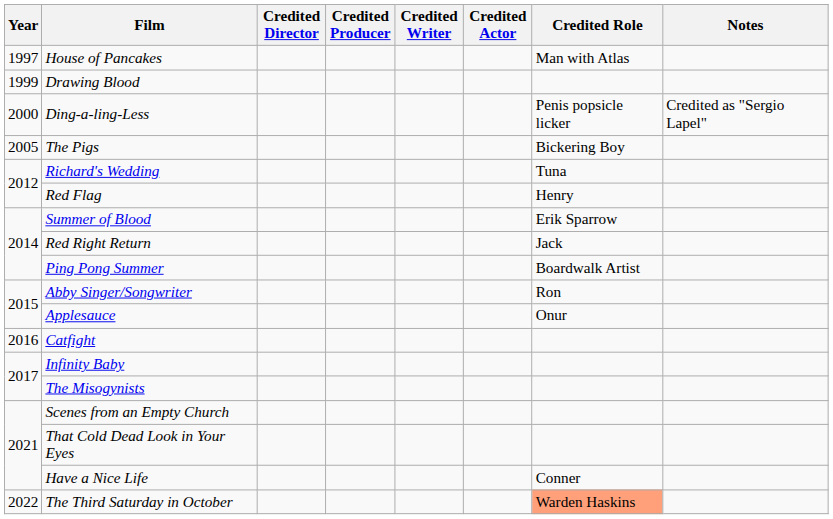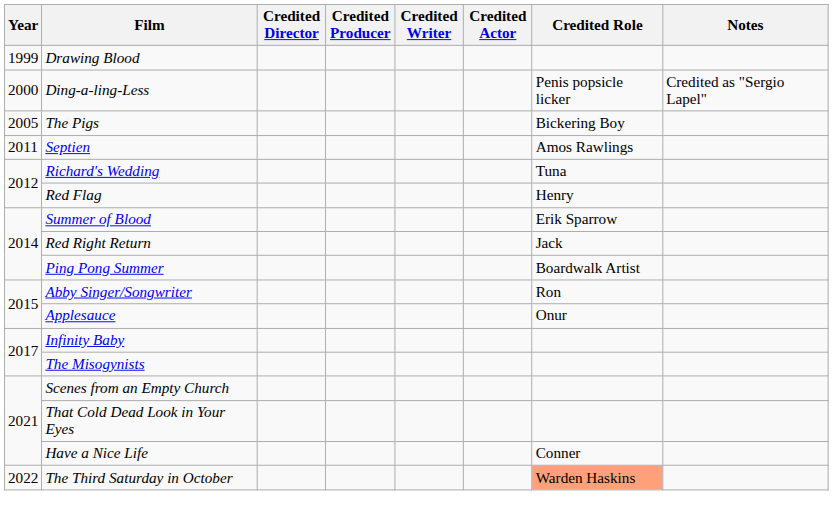 <table class="wikitable sortable">
 <tr>
 <th style="width:26px;">Year</th>
 <th>Film</th>
 <th width=65>Credited <a href='#'>Director</a></th>
 <th width=65>Credited <a href='#'>Producer</a></th>
 <th width=65>Credited <a href='#'>Writer</a></th>
 <th width=65>Credited <a href='#'>Actor</a></th>
 <th>Credited Role</th>
 <th>Notes</th>
-</tr>
-<tr>
-<td>1997</td>
-<td><em>House of Pancakes</em></td>
-<td></td>
-<td></td>
-<td></td>
-<td></td>
-<td>Man with Atlas</td>
-<td></td>
 </tr>
 <tr>
 <td>1999</td>
 <td><em>Drawing Blood</em></td>
 <td></td>
 <td></td>
 <td></td>
 <td></td>
 <td></td>
 <td></td>
 </tr>
 <tr>
 <td>2000</td>
 <td><em>Ding-a-ling-Less</em></td>
 <td></td>
 <td></td>
 <td></td>
 <td></td>
 <td>Penis popsicle licker</td>
 <td>Credited as "Sergio Lapel"</td>
 </tr>
 <tr>
 <td>2005</td>
 <td><em>The Pigs</em></td>
 <td></td>
 <td></td>
 <td></td>
 <td></td>
 <td>Bickering Boy</td>
+<td></td>
+</tr>
+<tr>
+<td>2011</td>
+<td><em><a href='#'>Septien</a></em></td>
+<td></td>
+<td></td>
+<td></td>
+<td></td>
+<td>Amos Rawlings</td>
 <td></td>
 </tr>
 <tr>
 <td rowspan=2>2012</td>
 <td><em><a href='#'>Richard's Wedding</a></em></td>
 <td></td>
 <td></td>
 <td></td>
 <td></td>
 <td>Tuna</td>
 <td></td>
 </tr>
 <tr>
 <td><em>Red Flag</em></td>
 <td></td>
 <td></td>
 <td></td>
 <td></td>
 <td>Henry</td>
 <td></td>
 </tr>
 <tr>
 <td rowspan=3>2014</td>
 <td><em><a href='#'>Summer of Blood</a></em></td>
 <td></td>
 <td></td>
 <td></td>
 <td></td>
 <td>Erik Sparrow</td>
 <td></td>
 </tr>
 <tr>
 <td><em>Red Right Return</em></td>
 <td></td>
 <td></td>
 <td></td>
 <td></td>
 <td>Jack</td>
 <td></td>
 </tr>
 <tr>
 <td><em><a href='#'>Ping Pong Summer</a></em></td>
 <td></td>
 <td></td>
 <td></td>
 <td></td>
 <td>Boardwalk Artist</td>
 <td></td>
 </tr>
 <tr>
 <td rowspan=2>2015</td>
 <td><em><a href='#'>Abby Singer/Songwriter</a></em></td>
 <td></td>
 <td></td>
 <td></td>
 <td></td>
 <td>Ron</td>
 <td></td>
 </tr>
 <tr>
 <td><em><a href='#'>Applesauce</a></em></td>
 <td></td>
 <td></td>
 <td></td>
 <td></td>
 <td>Onur</td>
 <td></td>
 </tr>
 <tr>
-<td>2016</td>
-<td><em><a href='#'>Catfight</a></em></td>
-<td></td>
-<td></td>
-<td></td>
-<td></td>
-<td></td>
-<td></td>
-</tr>
-<tr>
 <td rowspan=2>2017</td>
 <td><em><a href='#'>Infinity Baby</a></em></td>
 <td></td>
 <td></td>
 <td></td>
 <td></td>
 <td></td>
 <td></td>
 </tr>
 <tr>
 <td><em><a href='#'>The Misogynists</a></em></td>
 <td></td>
 <td></td>
 <td></td>
 <td></td>
 <td></td>
 <td></td>
 </tr>
 <tr>
 <td rowspan=3>2021</td>
 <td><em>Scenes from an Empty Church</em></td>
 <td></td>
 <td></td>
 <td></td>
 <td></td>
 <td></td>
 <td></td>
 </tr>
 <tr>
 <td><em>That Cold Dead Look in Your Eyes</em></td>
 <td></td>
 <td></td>
 <td></td>
 <td></td>
 <td></td>
 <td></td>
 </tr>
 <tr>
 <td><em>Have a Nice Life</em></td>
 <td></td>
 <td></td>
 <td></td>
 <td></td>
 <td>Conner</td>
 <td></td>
 </tr>
 <tr>
 <td>2022</td>
 <td><em>The Third Saturday in October</em></td>
 <td></td>
 <td></td>
 <td></td>
 <td></td>
 <td style="background: lightsalmon;">Warden Haskins</td>
 <td></td>
 </tr>
 </table>
